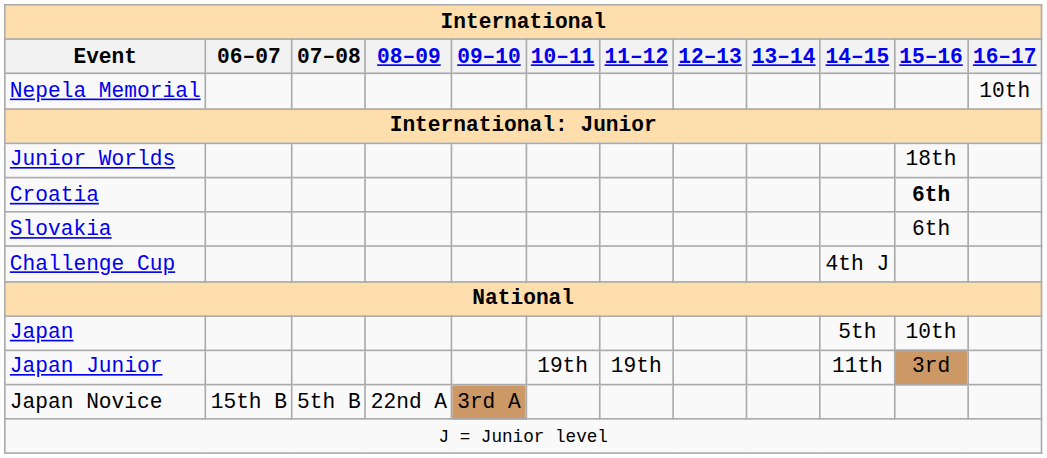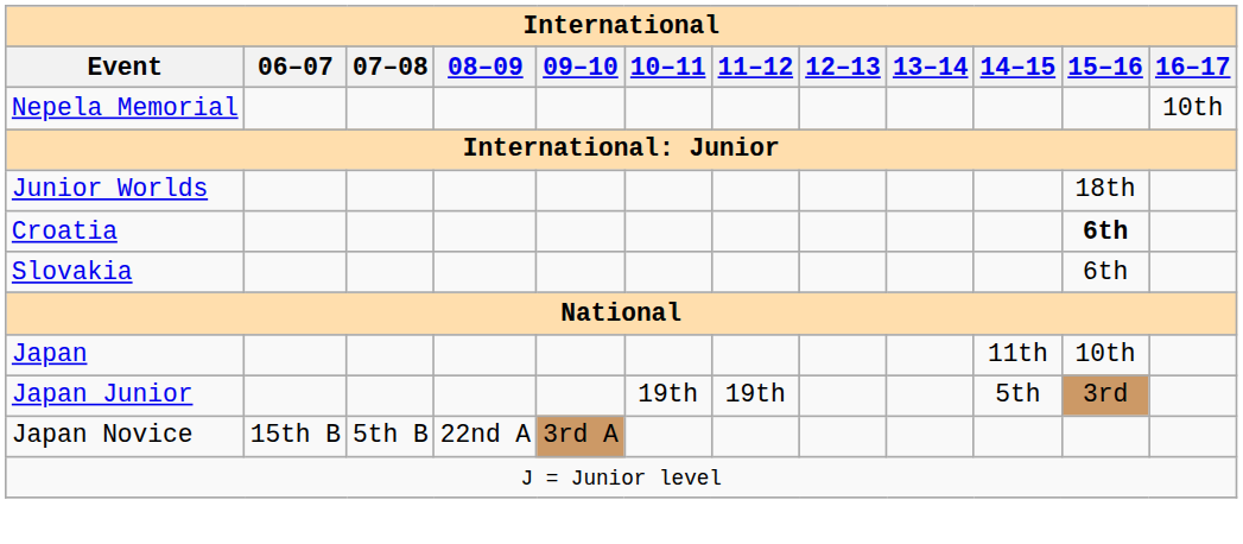 <table class="wikitable" style="text-align:center">
 <tr>
 <th colspan="12" style="background-color: #ffdead; " align="center">International</th>
 </tr>
 <tr>
 <th>Event</th>
 <th>06–07</th>
 <th>07–08</th>
 <th><a href='#'>08–09</a></th>
 <th><a href='#'>09–10</a></th>
 <th><a href='#'>10–11</a></th>
 <th><a href='#'>11–12</a></th>
 <th><a href='#'>12–13</a></th>
 <th><a href='#'>13–14</a></th>
 <th><a href='#'>14–15</a></th>
 <th><a href='#'>15–16</a></th>
 <th><a href='#'>16–17</a></th>
 </tr>
 <tr>
 <td align=left> <a href='#'>Nepela Memorial</a></td>
 <td></td>
 <td></td>
 <td></td>
 <td></td>
 <td></td>
 <td></td>
 <td></td>
 <td></td>
 <td></td>
 <td></td>
 <td>10th</td>
 </tr>
 <tr>
 <th colspan="12" style="background-color: #ffdead; " align="center">International: Junior</th>
 </tr>
 <tr>
 <td align=left><a href='#'>Junior Worlds</a></td>
 <td></td>
 <td></td>
 <td></td>
 <td></td>
 <td></td>
 <td></td>
 <td></td>
 <td></td>
 <td></td>
 <td>18th</td>
 <td></td>
 </tr>
 <tr>
 <td align=left> <a href='#'>Croatia</a></td>
 <td></td>
 <td></td>
 <td></td>
 <td></td>
 <td></td>
 <td></td>
 <td></td>
 <td></td>
 <td></td>
 <td><strong>6th</strong></td>
 <td></td>
 </tr>
 <tr>
 <td align=left> <a href='#'>Slovakia</a></td>
 <td></td>
 <td></td>
 <td></td>
 <td></td>
 <td></td>
 <td></td>
 <td></td>
 <td></td>
 <td></td>
 <td>6th</td>
 <td></td>
 </tr>
 <tr>
-<td align=left><a href='#'>Challenge Cup</a></td>
-<td></td>
-<td></td>
-<td></td>
-<td></td>
-<td></td>
-<td></td>
-<td></td>
-<td></td>
-<td>4th J</td>
-<td></td>
-<td></td>
-</tr>
-<tr>
 <th colspan="12" style="background-color: #ffdead; " align="center">National</th>
 </tr>
 <tr>
 <td align=left><a href='#'>Japan</a></td>
 <td></td>
 <td></td>
 <td></td>
 <td></td>
 <td></td>
 <td></td>
 <td></td>
 <td></td>
-<td>5th</td>
+<td>11th</td>
 <td>10th</td>
 <td></td>
 </tr>
 <tr>
 <td align=left><a href='#'>Japan Junior</a></td>
 <td></td>
 <td></td>
 <td></td>
 <td></td>
 <td>19th</td>
 <td>19th</td>
 <td></td>
 <td></td>
-<td>11th</td>
+<td>5th</td>
 <td bgcolor=cc9966>3rd</td>
 <td></td>
 </tr>
 <tr>
 <td align=left>Japan Novice</td>
 <td>15th B</td>
 <td>5th B</td>
 <td>22nd A</td>
 <td bgcolor=cc9966>3rd A</td>
 <td></td>
 <td></td>
 <td></td>
 <td></td>
 <td></td>
 <td></td>
 <td></td>
 </tr>
 <tr>
 <td colspan="12" align="center"><small> J = Junior level </small></td>
 </tr>
 </table>
